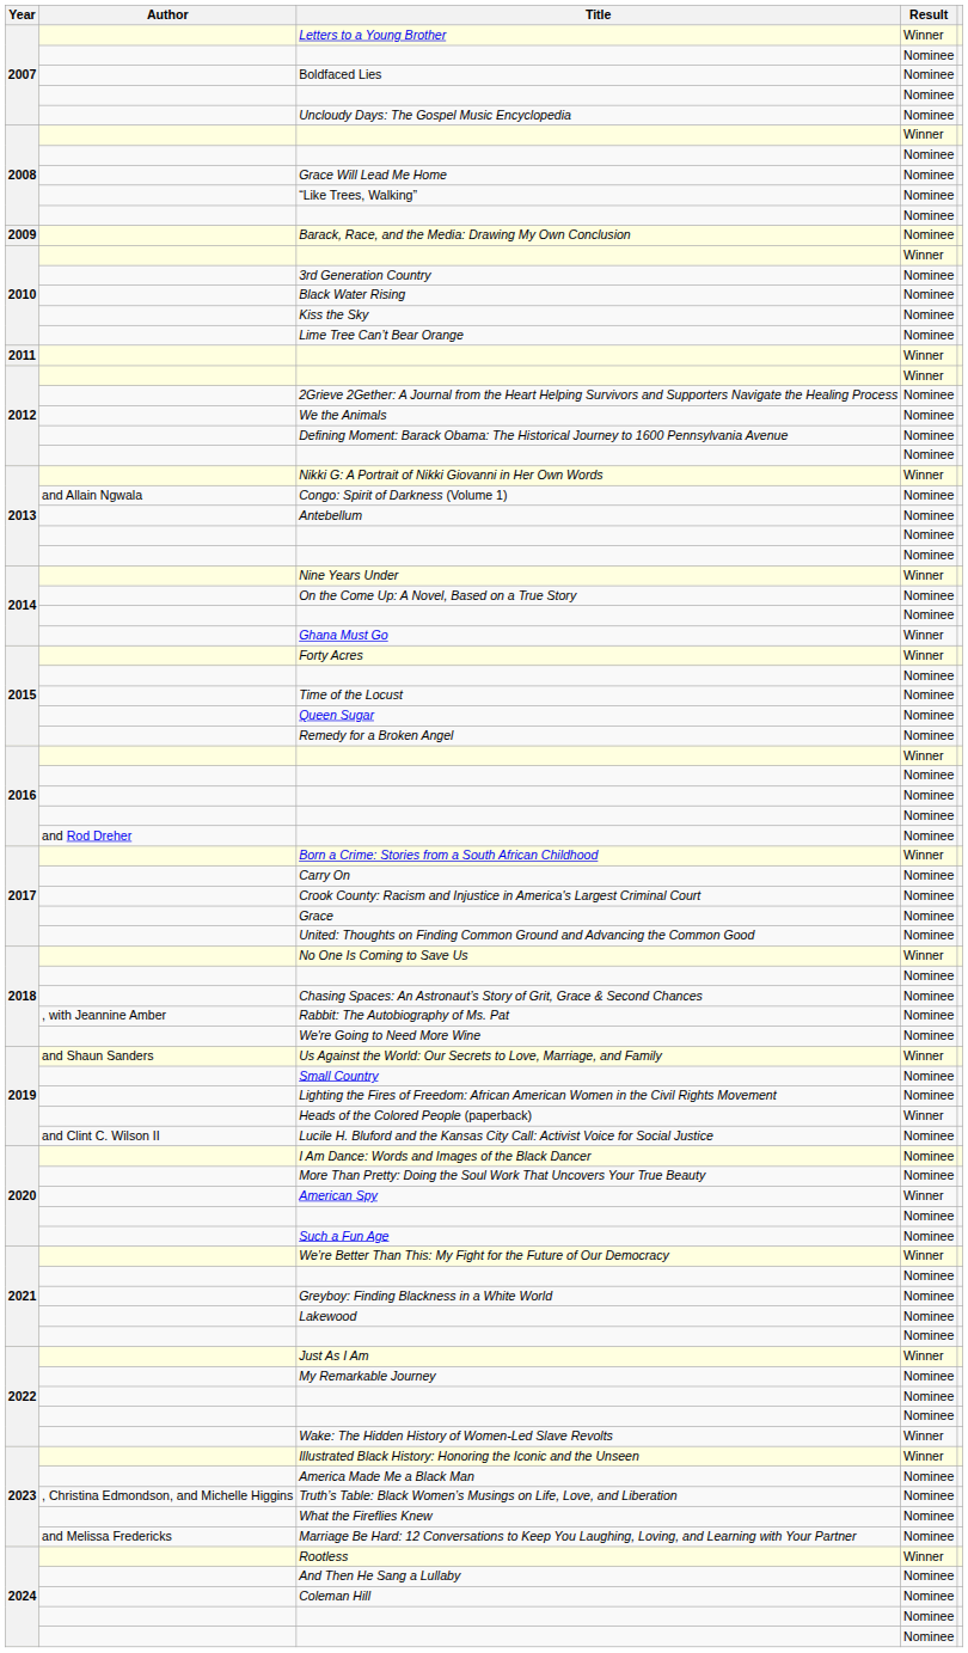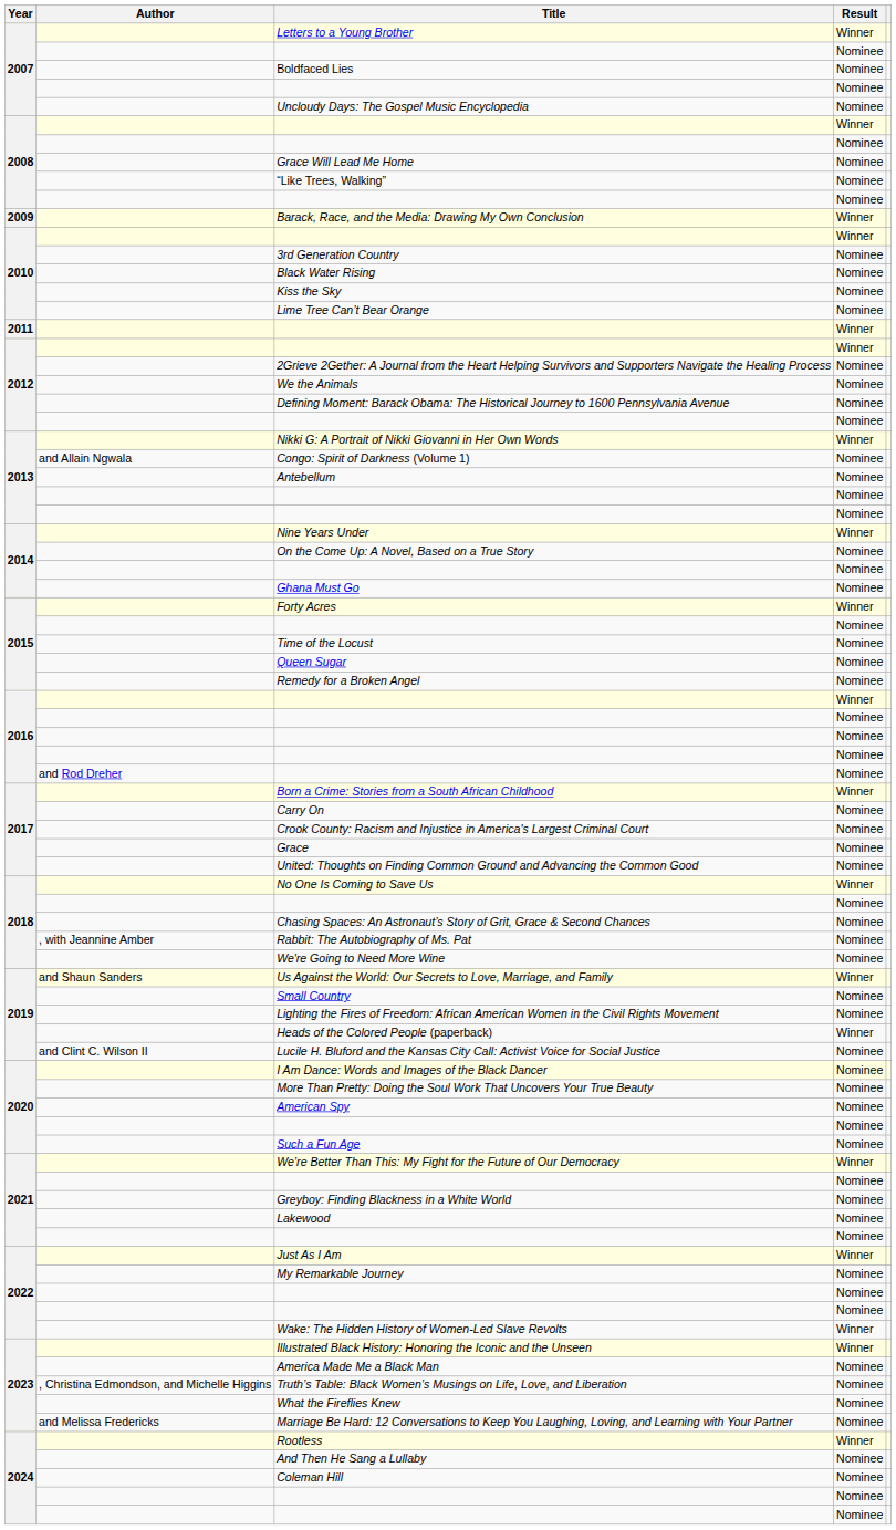 <table class="wikitable sortable mw-collapsible">
 <tr>
 <th>Year</th>
 <th>Author</th>
 <th>Title</th>
 <th>Result</th>
 <th></th>
 </tr>
 <tr style="background:lightyellow">
 <th rowspan="5">2007</th>
 <td></td>
 <td><em><a href='#'>Letters to a Young Brother</a></em></td>
 <td>Winner</td>
 <td></td>
 </tr>
 <tr>
 <td></td>
 <td></td>
 <td>Nominee</td>
 <td></td>
 </tr>
 <tr>
 <td></td>
 <td>Boldfaced Lies</td>
 <td>Nominee</td>
 <td></td>
 </tr>
 <tr>
 <td></td>
 <td></td>
 <td>Nominee</td>
 <td></td>
 </tr>
 <tr>
 <td></td>
 <td><em>Uncloudy Days: The Gospel Music Encyclopedia</em></td>
 <td>Nominee</td>
 <td></td>
 </tr>
 <tr style="background:lightyellow">
 <th rowspan="5">2008</th>
 <td></td>
 <td></td>
 <td>Winner</td>
 <td></td>
 </tr>
 <tr>
 <td></td>
 <td></td>
 <td>Nominee</td>
 <td></td>
 </tr>
 <tr>
 <td></td>
 <td><em>Grace Will Lead Me Home</em></td>
 <td>Nominee</td>
 <td></td>
 </tr>
 <tr>
 <td></td>
 <td>“Like Trees, Walking”</td>
 <td>Nominee</td>
 <td></td>
 </tr>
 <tr>
 <td></td>
 <td></td>
 <td>Nominee</td>
 <td></td>
 </tr>
 <tr style="background:lightyellow">
 <th>2009</th>
 <td></td>
 <td><em>Barack, Race, and the Media: Drawing My Own Conclusion</em></td>
-<td>Nominee</td>
+<td>Winner</td>
 <td></td>
 </tr>
 <tr style="background:lightyellow">
 <th rowspan="5">2010</th>
 <td></td>
 <td><em></em></td>
 <td>Winner</td>
 <td></td>
 </tr>
 <tr>
 <td></td>
 <td><em>3rd Generation Country</em></td>
 <td>Nominee</td>
 <td></td>
 </tr>
 <tr>
 <td></td>
 <td><em>Black Water Rising</em></td>
 <td>Nominee</td>
 <td></td>
 </tr>
 <tr>
 <td></td>
 <td><em>Kiss the Sky</em></td>
 <td>Nominee</td>
 <td></td>
 </tr>
 <tr>
 <td></td>
 <td><em>Lime Tree Can’t Bear Orange</em></td>
 <td>Nominee</td>
 <td></td>
 </tr>
 <tr style="background:lightyellow">
 <th>2011</th>
 <td></td>
 <td><em></em></td>
 <td>Winner</td>
 <td></td>
 </tr>
 <tr style="background:lightyellow">
 <th rowspan="5">2012</th>
 <td></td>
 <td><em></em></td>
 <td>Winner</td>
 <td></td>
 </tr>
 <tr>
 <td></td>
 <td><em>2Grieve 2Gether: A Journal from the Heart Helping Survivors and Supporters Navigate the Healing Process</em></td>
 <td>Nominee</td>
 <td></td>
 </tr>
 <tr>
 <td></td>
 <td><em>We the Animals</em></td>
 <td>Nominee</td>
 <td></td>
 </tr>
 <tr>
 <td></td>
 <td><em>Defining Moment: Barack Obama: The Historical Journey to 1600 Pennsylvania Avenue</em></td>
 <td>Nominee</td>
 <td></td>
 </tr>
 <tr>
 <td></td>
 <td><em></em></td>
 <td>Nominee</td>
 <td></td>
 </tr>
 <tr style="background:lightyellow">
 <th rowspan="5">2013</th>
 <td></td>
 <td><em>Nikki G: A Portrait of Nikki Giovanni in Her Own Words</em></td>
 <td>Winner</td>
 <td></td>
 </tr>
 <tr>
 <td> and Allain Ngwala</td>
 <td><em>Congo: Spirit of Darkness</em> (Volume 1)</td>
 <td>Nominee</td>
 <td></td>
 </tr>
 <tr>
 <td></td>
 <td><em>Antebellum</em></td>
 <td>Nominee</td>
 <td></td>
 </tr>
 <tr>
 <td></td>
 <td><em></em></td>
 <td>Nominee</td>
 <td></td>
 </tr>
 <tr>
 <td></td>
 <td><em></em></td>
 <td>Nominee</td>
 <td></td>
 </tr>
 <tr style="background:lightyellow">
 <th rowspan="4">2014</th>
 <td></td>
 <td><em>Nine Years Under</em></td>
 <td>Winner</td>
 <td></td>
 </tr>
 <tr>
 <td></td>
 <td><em>On the Come Up: A Novel, Based on a True Story</em></td>
 <td>Nominee</td>
 <td></td>
 </tr>
 <tr>
 <td></td>
 <td><em></em></td>
 <td>Nominee</td>
 <td></td>
 </tr>
 <tr>
 <td></td>
 <td><em><a href='#'>Ghana Must Go</a></em></td>
-<td>Winner</td>
+<td>Nominee</td>
 <td></td>
 </tr>
 <tr style="background:lightyellow">
 <th rowspan="5">2015</th>
 <td></td>
 <td><em>Forty Acres</em></td>
 <td>Winner</td>
 <td></td>
 </tr>
 <tr>
 <td></td>
 <td><em></em></td>
 <td>Nominee</td>
 <td></td>
 </tr>
 <tr>
 <td></td>
 <td><em>Time of the Locust</em></td>
 <td>Nominee</td>
 <td></td>
 </tr>
 <tr>
 <td></td>
 <td><em><a href='#'>Queen Sugar</a></em></td>
 <td>Nominee</td>
 <td></td>
 </tr>
 <tr>
 <td></td>
 <td><em>Remedy for a Broken Angel</em></td>
 <td>Nominee</td>
 <td></td>
 </tr>
 <tr style="background:lightyellow">
 <th rowspan="5">2016</th>
 <td></td>
 <td><em></em></td>
 <td>Winner</td>
 <td></td>
 </tr>
 <tr>
 <td></td>
 <td><em></em></td>
 <td>Nominee</td>
 <td></td>
 </tr>
 <tr>
 <td></td>
 <td><em></em></td>
 <td>Nominee</td>
 <td></td>
 </tr>
 <tr>
 <td></td>
 <td><em></em></td>
 <td>Nominee</td>
 <td></td>
 </tr>
 <tr>
 <td> and <a href='#'>Rod Dreher</a></td>
 <td><em></em></td>
 <td>Nominee</td>
 <td></td>
 </tr>
 <tr style="background:lightyellow">
 <th rowspan="5">2017</th>
 <td></td>
 <td><em><a href='#'>Born a Crime: Stories from a South African Childhood</a></em></td>
 <td>Winner</td>
 <td></td>
 </tr>
 <tr>
 <td></td>
 <td><em>Carry On</em></td>
 <td>Nominee</td>
 <td></td>
 </tr>
 <tr>
 <td></td>
 <td><em>Crook County: Racism and Injustice in America's Largest Criminal Court</em></td>
 <td>Nominee</td>
 <td></td>
 </tr>
 <tr>
 <td></td>
 <td><em>Grace</em></td>
 <td>Nominee</td>
 <td></td>
 </tr>
 <tr>
 <td></td>
 <td><em>United: Thoughts on Finding Common Ground and Advancing the Common Good</em></td>
 <td>Nominee</td>
 <td></td>
 </tr>
 <tr style="background:lightyellow">
 <th rowspan="5">2018</th>
 <td></td>
 <td><em>No One Is Coming to Save Us</em></td>
 <td>Winner</td>
 <td></td>
 </tr>
 <tr>
 <td></td>
 <td></td>
 <td>Nominee</td>
 <td></td>
 </tr>
 <tr>
 <td></td>
 <td><em>Chasing Spaces: An Astronaut’s Story of Grit, Grace & Second Chances</em></td>
 <td>Nominee</td>
 <td></td>
 </tr>
 <tr>
 <td>, with Jeannine Amber</td>
 <td><em>Rabbit: The Autobiography of Ms. Pat</em></td>
 <td>Nominee</td>
 <td></td>
 </tr>
 <tr>
 <td></td>
 <td><em>We're Going to Need More Wine</em></td>
 <td>Nominee</td>
 <td></td>
 </tr>
 <tr style="background:lightyellow">
 <th rowspan="5">2019</th>
 <td> and Shaun Sanders</td>
 <td><em>Us Against the World: Our Secrets to Love, Marriage, and Family</em></td>
 <td>Winner</td>
 <td></td>
 </tr>
 <tr>
 <td></td>
 <td><em><a href='#'>Small Country</a></em></td>
 <td>Nominee</td>
 <td></td>
 </tr>
 <tr>
 <td></td>
 <td><em>Lighting the Fires of Freedom: African American Women in the Civil Rights Movement</em></td>
 <td>Nominee</td>
 <td></td>
 </tr>
 <tr>
 <td></td>
 <td><em>Heads of the Colored People</em> (paperback)</td>
 <td>Winner</td>
 <td></td>
 </tr>
 <tr>
 <td> and Clint C. Wilson II</td>
 <td><em>Lucile H. Bluford and the Kansas City Call: Activist Voice for Social Justice</em></td>
 <td>Nominee</td>
 <td></td>
 </tr>
 <tr style="background:lightyellow">
 <th rowspan="5">2020</th>
 <td></td>
 <td><em>I Am Dance: Words and Images of the Black Dancer</em></td>
 <td>Nominee</td>
 <td></td>
 </tr>
 <tr>
 <td></td>
 <td><em>More Than Pretty: Doing the Soul Work That Uncovers Your True Beauty</em></td>
 <td>Nominee</td>
 <td></td>
 </tr>
 <tr>
 <td></td>
 <td><em><a href='#'>American Spy</a></em></td>
-<td>Winner</td>
+<td>Nominee</td>
 <td></td>
 </tr>
 <tr>
 <td></td>
 <td><em></em></td>
 <td>Nominee</td>
 <td></td>
 </tr>
 <tr>
 <td></td>
 <td><em><a href='#'>Such a Fun Age</a></em></td>
 <td>Nominee</td>
 <td></td>
 </tr>
 <tr style="background:lightyellow">
 <th rowspan="5">2021</th>
 <td></td>
 <td><em>We’re Better Than This: My Fight for the Future of Our Democracy</em></td>
 <td>Winner</td>
 <td></td>
 </tr>
 <tr>
 <td></td>
 <td></td>
 <td>Nominee</td>
 <td></td>
 </tr>
 <tr>
 <td></td>
 <td><em>Greyboy: Finding Blackness in a White World</em></td>
 <td>Nominee</td>
 <td></td>
 </tr>
 <tr>
 <td></td>
 <td><em>Lakewood</em></td>
 <td>Nominee</td>
 <td></td>
 </tr>
 <tr>
 <td></td>
 <td></td>
 <td>Nominee</td>
 <td></td>
 </tr>
 <tr style="background:lightyellow">
 <th rowspan="5">2022</th>
 <td></td>
 <td><em>Just As I Am</em></td>
 <td>Winner</td>
 <td></td>
 </tr>
 <tr>
 <td></td>
 <td><em>My Remarkable Journey</em></td>
 <td>Nominee</td>
 <td></td>
 </tr>
 <tr>
 <td></td>
 <td></td>
 <td>Nominee</td>
 <td></td>
 </tr>
 <tr>
 <td></td>
 <td></td>
 <td>Nominee</td>
 <td></td>
 </tr>
 <tr>
 <td></td>
 <td><em>Wake: The Hidden History of Women-Led Slave Revolts</em></td>
 <td>Winner</td>
 <td></td>
 </tr>
 <tr style="background:lightyellow">
 <th rowspan="5">2023</th>
 <td></td>
 <td><em>Illustrated Black History: Honoring the Iconic and the Unseen</em></td>
 <td>Winner</td>
 <td></td>
 </tr>
 <tr>
 <td></td>
 <td><em>America Made Me a Black Man</em></td>
 <td>Nominee</td>
 <td></td>
 </tr>
 <tr>
 <td>, Christina Edmondson, and Michelle Higgins</td>
 <td><em>Truth’s Table: Black Women’s Musings on Life, Love, and Liberation</em></td>
 <td>Nominee</td>
 <td></td>
 </tr>
 <tr>
 <td></td>
 <td><em>What the Fireflies Knew</em></td>
 <td>Nominee</td>
 <td></td>
 </tr>
 <tr>
 <td> and Melissa Fredericks</td>
 <td><em>Marriage Be Hard: 12 Conversations to Keep You Laughing, Loving, and Learning with Your Partner</em></td>
 <td>Nominee</td>
 <td></td>
 </tr>
 <tr style="background:lightyellow">
 <th rowspan="5">2024</th>
 <td></td>
 <td><em>Rootless</em></td>
 <td>Winner</td>
 <td></td>
 </tr>
 <tr>
 <td></td>
 <td><em>And Then He Sang a Lullaby</em></td>
 <td>Nominee</td>
 <td></td>
 </tr>
 <tr>
 <td></td>
 <td><em>Coleman Hill</em></td>
 <td>Nominee</td>
 <td></td>
 </tr>
 <tr>
 <td></td>
 <td></td>
 <td>Nominee</td>
 <td></td>
 </tr>
 <tr>
 <td></td>
 <td></td>
 <td>Nominee</td>
 <td></td>
 </tr>
 </table>
